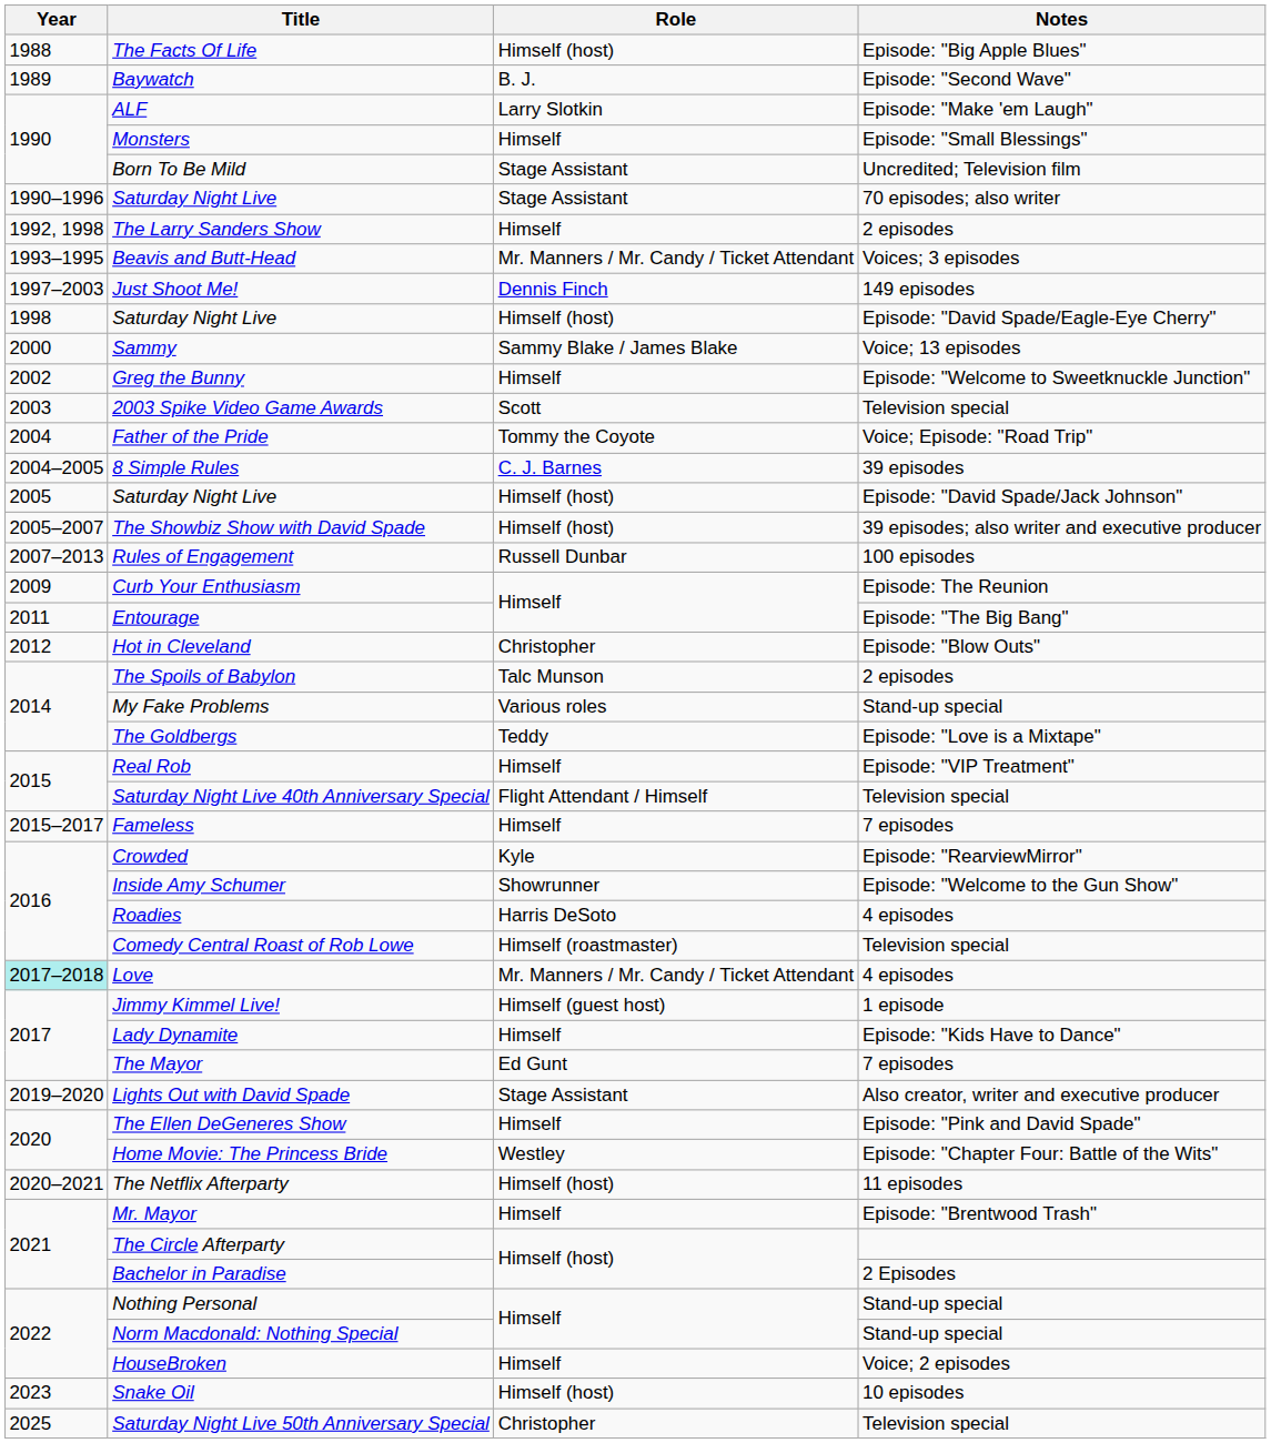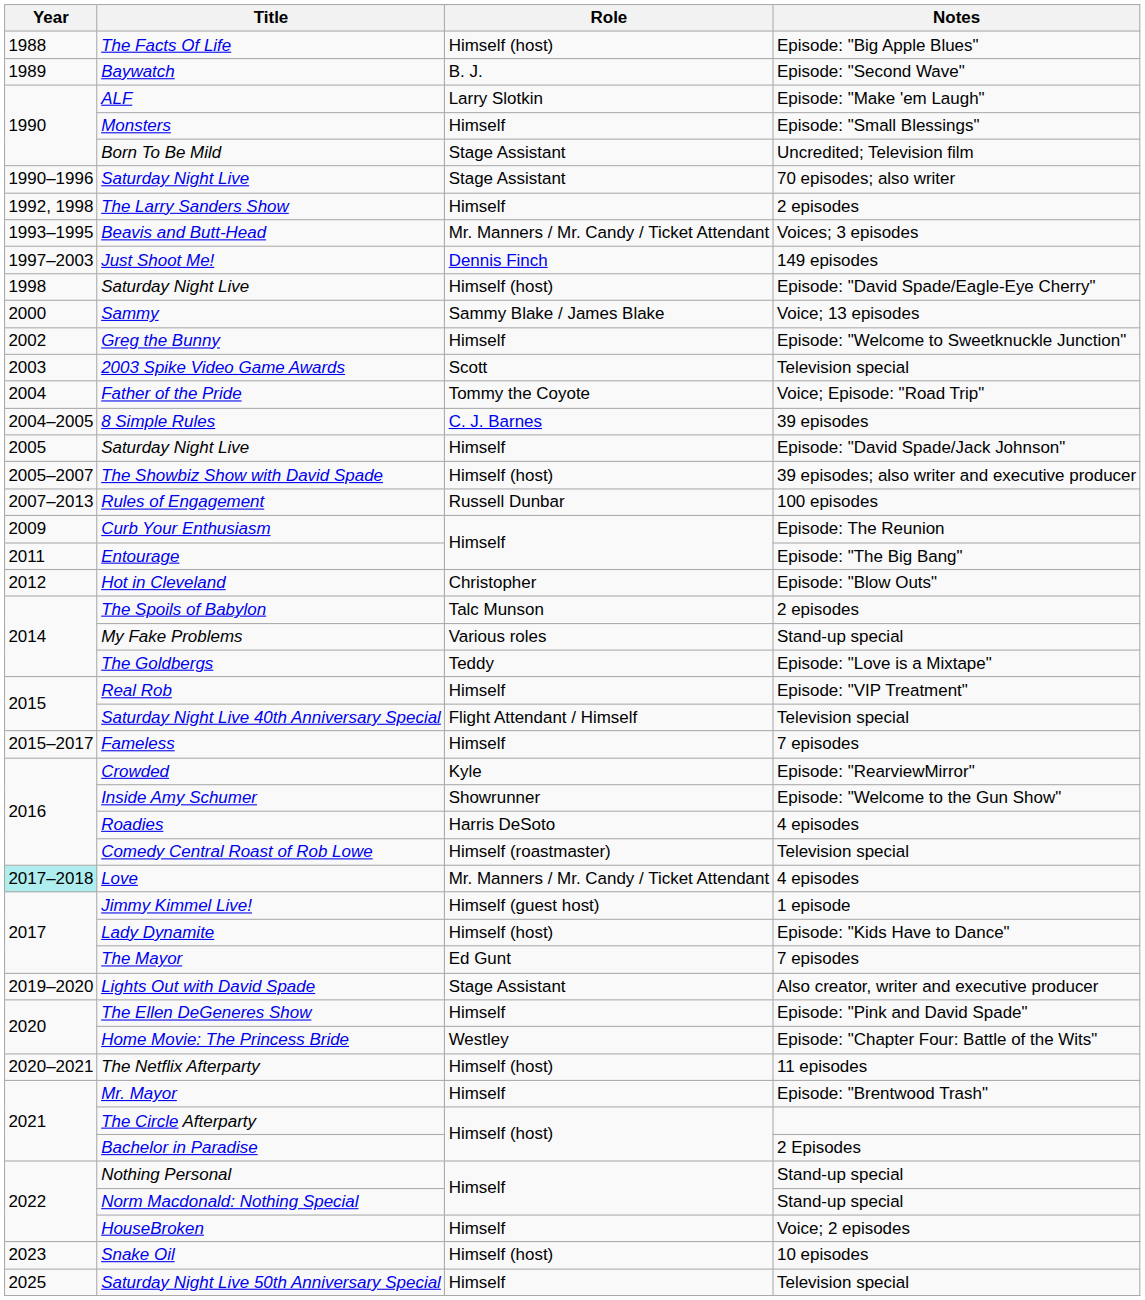 <table class="wikitable sortable">
 <tr>
 <th scope="col">Year</th>
 <th scope="col">Title</th>
 <th scope="col">Role</th>
 <th scope="col" class="unsortable">Notes</th>
 </tr>
 <tr>
 <td>1988</td>
 <td><em><a href='#'>The Facts Of Life</a></em></td>
 <td>Himself (host)</td>
 <td>Episode: "Big Apple Blues"</td>
 </tr>
 <tr>
 <td>1989</td>
 <td><em><a href='#'>Baywatch</a></em></td>
 <td>B. J.</td>
 <td>Episode: "Second Wave"</td>
 </tr>
 <tr>
 <td rowspan="3">1990</td>
 <td><em><a href='#'>ALF</a></em></td>
 <td>Larry Slotkin</td>
 <td>Episode: "Make 'em Laugh"</td>
 </tr>
 <tr>
 <td><em><a href='#'>Monsters</a></em></td>
 <td>Himself</td>
 <td>Episode: "Small Blessings"</td>
 </tr>
 <tr>
 <td><em>Born To Be Mild</em></td>
 <td>Stage Assistant</td>
 <td>Uncredited; Television film</td>
 </tr>
 <tr>
 <td>1990–1996</td>
 <td><em><a href='#'>Saturday Night Live</a></em></td>
 <td>Stage Assistant</td>
 <td>70 episodes; also writer</td>
 </tr>
 <tr>
 <td>1992, 1998</td>
 <td><em><a href='#'>The Larry Sanders Show</a></em></td>
 <td>Himself</td>
 <td>2 episodes</td>
 </tr>
 <tr>
 <td>1993–1995</td>
 <td><em><a href='#'>Beavis and Butt-Head</a></em></td>
 <td>Mr. Manners / Mr. Candy / Ticket Attendant</td>
 <td>Voices; 3 episodes</td>
 </tr>
 <tr>
 <td>1997–2003</td>
 <td><em><a href='#'>Just Shoot Me!</a></em></td>
 <td><a href='#'>Dennis Finch</a></td>
 <td>149 episodes</td>
 </tr>
 <tr>
 <td>1998</td>
 <td><em>Saturday Night Live</em></td>
 <td>Himself (host)</td>
 <td>Episode: "David Spade/Eagle-Eye Cherry"</td>
 </tr>
 <tr>
 <td>2000</td>
 <td><em><a href='#'>Sammy</a></em></td>
 <td>Sammy Blake / James Blake</td>
 <td>Voice; 13 episodes</td>
 </tr>
 <tr>
 <td>2002</td>
 <td><em><a href='#'>Greg the Bunny</a></em></td>
 <td>Himself</td>
 <td>Episode: "Welcome to Sweetknuckle Junction"</td>
 </tr>
 <tr>
 <td>2003</td>
 <td><em><a href='#'>2003 Spike Video Game Awards</a></em></td>
 <td>Scott</td>
 <td>Television special</td>
 </tr>
 <tr>
 <td>2004</td>
 <td><em><a href='#'>Father of the Pride</a></em></td>
 <td>Tommy the Coyote</td>
 <td>Voice; Episode: "Road Trip"</td>
 </tr>
 <tr>
 <td>2004–2005</td>
 <td><em><a href='#'>8 Simple Rules</a></em></td>
 <td><a href='#'>C. J. Barnes</a></td>
 <td>39 episodes</td>
 </tr>
 <tr>
 <td>2005</td>
 <td><em>Saturday Night Live</em></td>
-<td>Himself (host)</td>
+<td>Himself</td>
 <td>Episode: "David Spade/Jack Johnson"</td>
 </tr>
 <tr>
 <td>2005–2007</td>
 <td><em><a href='#'>The Showbiz Show with David Spade</a></em></td>
 <td>Himself (host)</td>
 <td>39 episodes; also writer and executive producer</td>
 </tr>
 <tr>
 <td>2007–2013</td>
 <td><em><a href='#'>Rules of Engagement</a></em></td>
 <td>Russell Dunbar</td>
 <td>100 episodes</td>
 </tr>
 <tr>
 <td>2009</td>
 <td><em><a href='#'>Curb Your Enthusiasm</a></em></td>
 <td rowspan="2">Himself</td>
 <td>Episode: The Reunion</td>
 </tr>
 <tr>
 <td>2011</td>
 <td><em><a href='#'>Entourage</a></em></td>
 <td>Episode: "The Big Bang"</td>
 </tr>
 <tr>
 <td>2012</td>
 <td><em><a href='#'>Hot in Cleveland</a></em></td>
 <td>Christopher</td>
 <td>Episode: "Blow Outs"</td>
 </tr>
 <tr>
 <td rowspan="3">2014</td>
 <td><em><a href='#'>The Spoils of Babylon</a></em></td>
 <td>Talc Munson</td>
 <td>2 episodes</td>
 </tr>
 <tr>
 <td><em>My Fake Problems</em></td>
 <td>Various roles</td>
 <td>Stand-up special</td>
 </tr>
 <tr>
 <td><em><a href='#'>The Goldbergs</a></em></td>
 <td>Teddy</td>
 <td>Episode: "Love is a Mixtape"</td>
 </tr>
 <tr>
 <td rowspan=2>2015</td>
 <td><em><a href='#'>Real Rob</a></em></td>
 <td rowspan="1">Himself</td>
 <td>Episode: "VIP Treatment"</td>
 </tr>
 <tr>
 <td><em><a href='#'>Saturday Night Live 40th Anniversary Special</a></em></td>
 <td>Flight Attendant / Himself</td>
 <td>Television special</td>
 </tr>
 <tr>
 <td>2015–2017</td>
 <td><em><a href='#'>Fameless</a></em></td>
 <td>Himself</td>
 <td>7 episodes</td>
 </tr>
 <tr>
 <td rowspan="4">2016</td>
 <td><em><a href='#'>Crowded</a></em></td>
 <td>Kyle</td>
 <td>Episode: "RearviewMirror"</td>
 </tr>
 <tr>
 <td><em><a href='#'>Inside Amy Schumer</a></em></td>
 <td>Showrunner</td>
 <td>Episode: "Welcome to the Gun Show"</td>
 </tr>
 <tr>
 <td><em><a href='#'>Roadies</a></em></td>
 <td>Harris DeSoto</td>
 <td>4 episodes</td>
 </tr>
 <tr>
 <td><em><a href='#'>Comedy Central Roast of Rob Lowe</a></em></td>
 <td>Himself (roastmaster)</td>
 <td>Television special</td>
 </tr>
 <tr>
 <td style="background: paleturquoise;">2017–2018</td>
 <td><em><a href='#'>Love</a></em></td>
 <td>Mr. Manners / Mr. Candy / Ticket Attendant</td>
 <td>4 episodes</td>
 </tr>
 <tr>
 <td rowspan="3">2017</td>
 <td><em><a href='#'>Jimmy Kimmel Live!</a></em></td>
 <td>Himself (guest host)</td>
 <td>1 episode</td>
 </tr>
 <tr>
 <td><em><a href='#'>Lady Dynamite</a></em></td>
-<td>Himself</td>
+<td>Himself (host)</td>
 <td>Episode: "Kids Have to Dance"</td>
 </tr>
 <tr>
 <td><em><a href='#'>The Mayor</a></em></td>
 <td>Ed Gunt</td>
 <td>7 episodes</td>
 </tr>
 <tr>
 <td>2019–2020</td>
 <td><em><a href='#'>Lights Out with David Spade</a></em></td>
 <td>Stage Assistant</td>
 <td>Also creator, writer and executive producer</td>
 </tr>
 <tr>
 <td rowspan="2">2020</td>
 <td><em><a href='#'>The Ellen DeGeneres Show</a></em></td>
 <td>Himself</td>
 <td>Episode: "Pink and David Spade"</td>
 </tr>
 <tr>
 <td><em><a href='#'>Home Movie: The Princess Bride</a></em></td>
 <td>Westley</td>
 <td>Episode: "Chapter Four: Battle of the Wits"</td>
 </tr>
 <tr>
 <td>2020–2021</td>
 <td><em>The Netflix Afterparty</em></td>
 <td>Himself (host)</td>
 <td>11 episodes</td>
 </tr>
 <tr>
 <td rowspan="3">2021</td>
 <td><em><a href='#'>Mr. Mayor</a></em></td>
 <td>Himself</td>
 <td>Episode: "Brentwood Trash"</td>
 </tr>
 <tr>
 <td><em><a href='#'>The Circle</a> Afterparty</em></td>
 <td rowspan="2">Himself (host)</td>
 <td></td>
 </tr>
 <tr>
 <td><em><a href='#'>Bachelor in Paradise</a></em></td>
 <td>2 Episodes</td>
 </tr>
 <tr>
 <td rowspan="3">2022</td>
 <td><em>Nothing Personal</em></td>
 <td rowspan="2">Himself</td>
 <td>Stand-up special</td>
 </tr>
 <tr>
 <td><em><a href='#'>Norm Macdonald: Nothing Special</a></em></td>
 <td>Stand-up special</td>
 </tr>
 <tr>
 <td><em><a href='#'>HouseBroken</a></em></td>
 <td>Himself</td>
 <td>Voice; 2 episodes</td>
 </tr>
 <tr>
 <td>2023</td>
 <td><em><a href='#'>Snake Oil</a></em></td>
 <td>Himself (host)</td>
 <td>10 episodes</td>
 </tr>
 <tr>
 <td>2025</td>
 <td><em><a href='#'>Saturday Night Live 50th Anniversary Special</a></em></td>
-<td>Christopher</td>
+<td>Himself</td>
 <td>Television special</td>
 </tr>
 <tr>
 </tr>
 </table>
